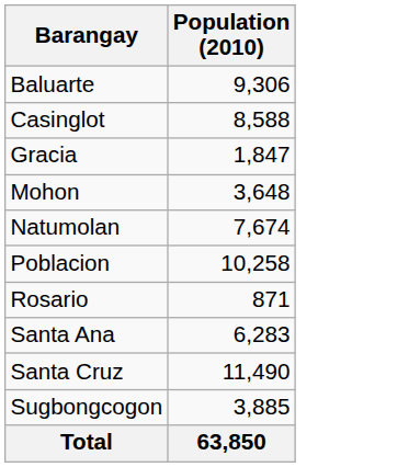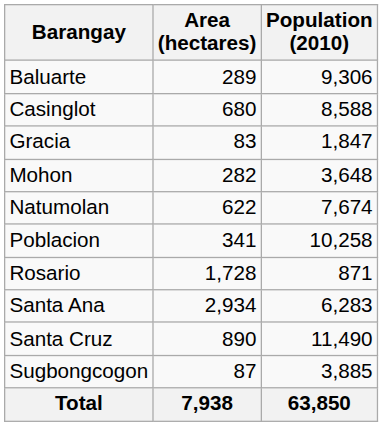 <table class="wikitable sortable" style="text-align: right;">
 <tr>
 <th>Barangay</th>
+<th>Area<br>(hectares)</th>
 <th>Population<br>(2010)</th>
 </tr>
 <tr>
 <td align=left>Baluarte</td>
+<td>289</td>
 <td>9,306</td>
 </tr>
 <tr>
 <td align=left>Casinglot</td>
+<td>680</td>
 <td>8,588</td>
 </tr>
 <tr>
 <td align=left>Gracia</td>
+<td>83</td>
 <td>1,847</td>
 </tr>
 <tr>
 <td align=left>Mohon</td>
+<td>282</td>
 <td>3,648</td>
 </tr>
 <tr>
 <td align=left>Natumolan</td>
+<td>622</td>
 <td>7,674</td>
 </tr>
 <tr>
 <td align=left>Poblacion</td>
+<td>341</td>
 <td>10,258</td>
 </tr>
 <tr>
 <td align=left>Rosario</td>
+<td>1,728</td>
 <td>871</td>
 </tr>
 <tr>
 <td align=left>Santa Ana</td>
+<td>2,934</td>
 <td>6,283</td>
 </tr>
 <tr>
 <td align=left>Santa Cruz</td>
+<td>890</td>
 <td>11,490</td>
 </tr>
 <tr>
 <td align=left>Sugbongcogon</td>
+<td>87</td>
 <td>3,885</td>
 </tr>
 <tr>
 <th>Total</th>
+<th>7,938</th>
 <th>63,850</th>
 </tr>
 </table>
